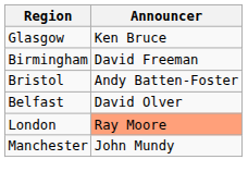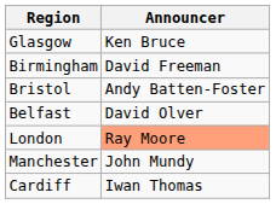 <table class="wikitable">
 <tr>
 <th>Region</th>
 <th>Announcer</th>
 </tr>
 <tr>
 <td>Glasgow</td>
 <td>Ken Bruce</td>
 </tr>
 <tr>
 <td>Birmingham</td>
 <td>David Freeman</td>
 </tr>
 <tr>
 <td>Bristol</td>
 <td>Andy Batten-Foster</td>
 </tr>
 <tr>
 <td>Belfast</td>
 <td>David Olver</td>
 </tr>
 <tr>
 <td>London</td>
 <td style="background: lightsalmon;">Ray Moore</td>
 </tr>
 <tr>
 <td>Manchester</td>
 <td>John Mundy</td>
 </tr>
+<tr>
+<td>Cardiff</td>
+<td>Iwan Thomas</td>
+</tr>
 </table>
